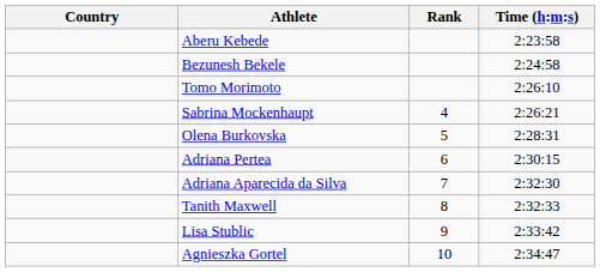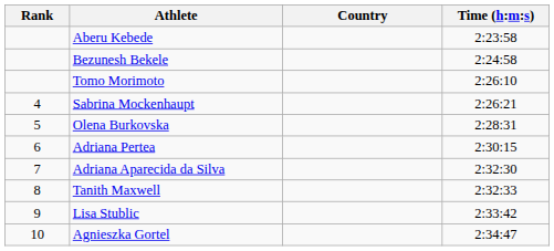 <table class="wikitable" width=50%>
 <tr>
+<th width=5%>Rank</th>
+<th width=20%>Athlete</th>
 <th width=15%>Country</th>
-<th width=20%>Athlete</th>
-<th width=5%>Rank</th>
 <th width=10%>Time (<a href='#'>h</a>:<a href='#'>m</a>:<a href='#'>s</a>)</th>
 </tr>
 <tr align="center">
+<td></td>
+<td align="left"><a href='#'>Aberu Kebede</a></td>
 <td align="left"></td>
-<td align="left"><a href='#'>Aberu Kebede</a></td>
-<td></td>
 <td>2:23:58</td>
 </tr>
 <tr align="center">
+<td></td>
+<td align="left"><a href='#'>Bezunesh Bekele</a></td>
 <td align="left"></td>
-<td align="left"><a href='#'>Bezunesh Bekele</a></td>
-<td></td>
 <td>2:24:58</td>
 </tr>
 <tr align="center">
+<td></td>
+<td align="left"><a href='#'>Tomo Morimoto</a></td>
 <td align="left"></td>
-<td align="left"><a href='#'>Tomo Morimoto</a></td>
-<td></td>
 <td>2:26:10</td>
 </tr>
 <tr align="center">
+<td>4</td>
+<td align="left"><a href='#'>Sabrina Mockenhaupt</a></td>
 <td align="left"></td>
-<td align="left"><a href='#'>Sabrina Mockenhaupt</a></td>
-<td>4</td>
 <td>2:26:21</td>
 </tr>
 <tr align="center">
+<td>5</td>
+<td align="left"><a href='#'>Olena Burkovska</a></td>
 <td align="left"></td>
-<td align="left"><a href='#'>Olena Burkovska</a></td>
-<td>5</td>
 <td>2:28:31</td>
 </tr>
 <tr align="center">
+<td>6</td>
+<td align="left"><a href='#'>Adriana Pertea</a></td>
 <td align="left"></td>
-<td align="left"><a href='#'>Adriana Pertea</a></td>
-<td>6</td>
 <td>2:30:15</td>
 </tr>
 <tr align="center">
+<td>7</td>
+<td align="left"><a href='#'>Adriana Aparecida da Silva</a></td>
 <td align="left"></td>
-<td align="left"><a href='#'>Adriana Aparecida da Silva</a></td>
-<td>7</td>
 <td>2:32:30</td>
 </tr>
 <tr align="center">
+<td>8</td>
+<td align="left"><a href='#'>Tanith Maxwell</a></td>
 <td align="left"></td>
-<td align="left"><a href='#'>Tanith Maxwell</a></td>
-<td>8</td>
 <td>2:32:33</td>
 </tr>
 <tr align="center">
+<td>9</td>
+<td align="left"><a href='#'>Lisa Stublic</a></td>
 <td align="left"></td>
-<td align="left"><a href='#'>Lisa Stublic</a></td>
-<td>9</td>
 <td>2:33:42</td>
 </tr>
 <tr align="center">
+<td>10</td>
+<td align="left"><a href='#'>Agnieszka Gortel</a></td>
 <td align="left"></td>
-<td align="left"><a href='#'>Agnieszka Gortel</a></td>
-<td>10</td>
 <td>2:34:47</td>
 </tr>
 </table>
